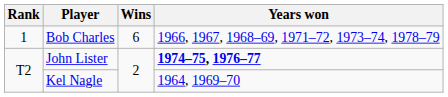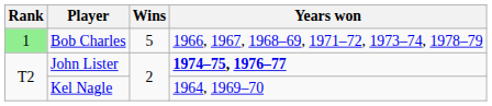 <table class="wikitable">
 <tr>
 <th>Rank</th>
 <th>Player</th>
 <th>Wins</th>
 <th>Years won</th>
 </tr>
 <tr>
-<td align=center>1</td>
+<td align=center style="background: lightgreen;">1</td>
 <td> <a href='#'>Bob Charles</a></td>
-<td align=center>6</td>
+<td align=center>5</td>
 <td><a href='#'>1966</a>, <a href='#'>1967</a>, <a href='#'>1968–69</a>, <a href='#'>1971–72</a>, <a href='#'>1973–74</a>, <a href='#'>1978–79</a></td>
 </tr>
 <tr>
 <td rowspan=2 align=center>T2</td>
 <td> <a href='#'>John Lister</a></td>
 <td rowspan=2 align=center>2</td>
 <td><strong><a href='#'>1974–75</a>, <a href='#'>1976–77</a></strong></td>
 </tr>
 <tr>
 <td> <a href='#'>Kel Nagle</a></td>
 <td><a href='#'>1964</a>, <a href='#'>1969–70</a></td>
 </tr>
 </table>
